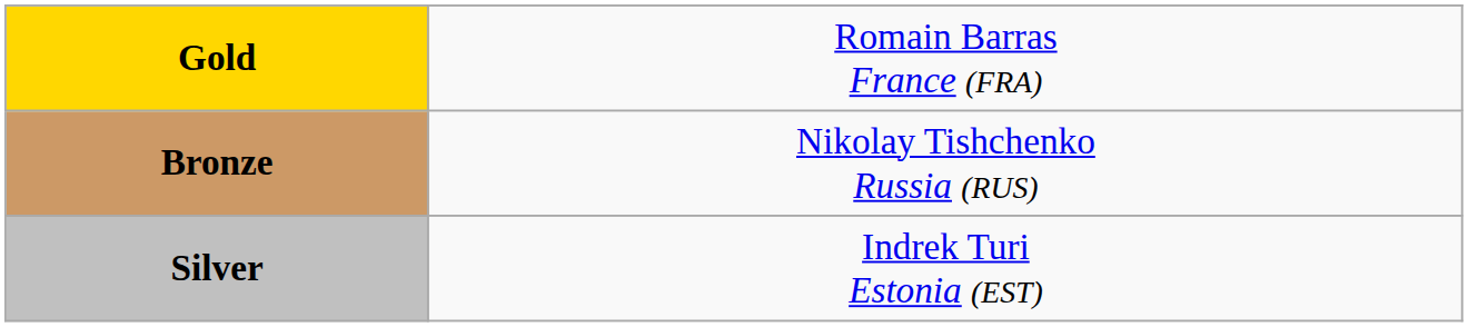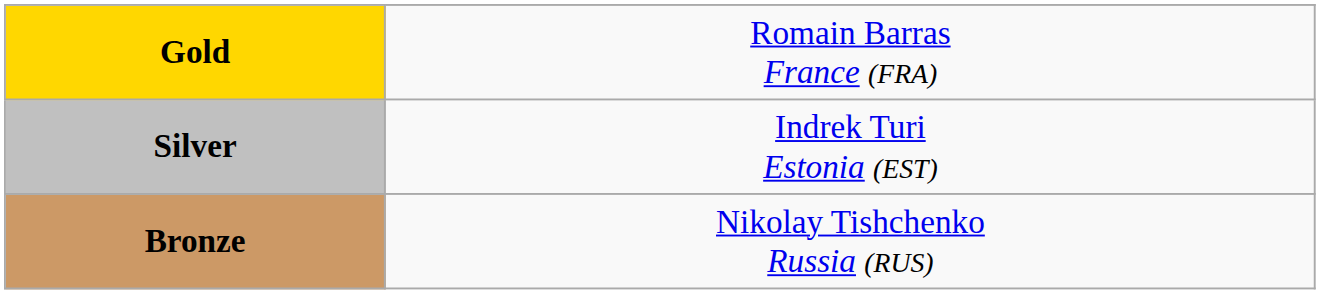 <table class="wikitable" style=" text-align:center; font-size:110%;" width="35%">
 <tr>
 <td bgcolor="gold"><strong>Gold</strong></td>
 <td> <a href='#'>Romain Barras</a><br><em><a href='#'>France</a> <small>(FRA)</small></em></td>
 </tr>
 <tr>
+<td bgcolor="silver"><strong>Silver</strong></td>
+<td> <a href='#'>Indrek Turi</a><br><em><a href='#'>Estonia</a> <small>(EST)</small></em></td>
+</tr>
+<tr>
 <td bgcolor="CC9966"><strong>Bronze</strong></td>
 <td> <a href='#'>Nikolay Tishchenko</a><br><em><a href='#'>Russia</a> <small>(RUS)</small></em></td>
 </tr>
-<tr>
-<td bgcolor="silver"><strong>Silver</strong></td>
-<td> <a href='#'>Indrek Turi</a><br><em><a href='#'>Estonia</a> <small>(EST)</small></em></td>
-</tr>
 </table>
